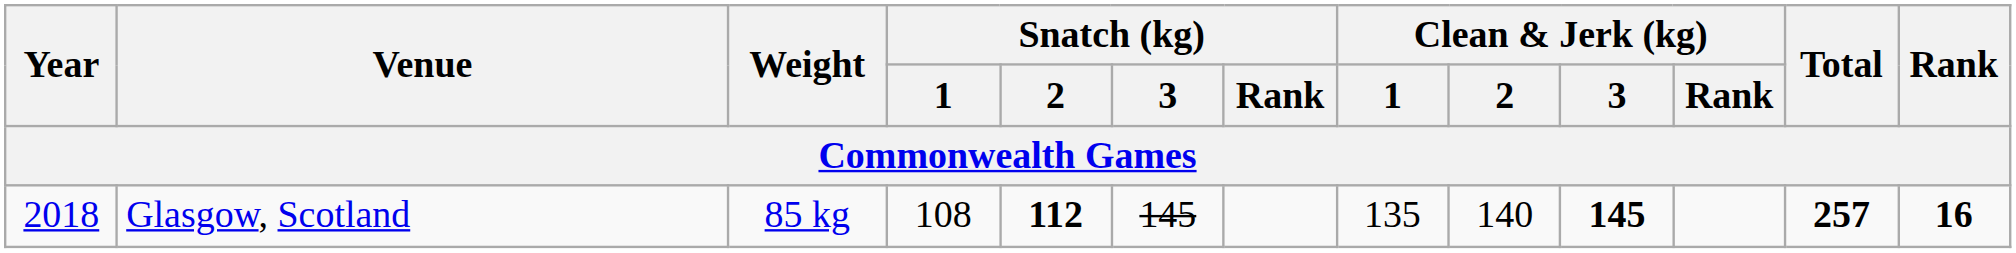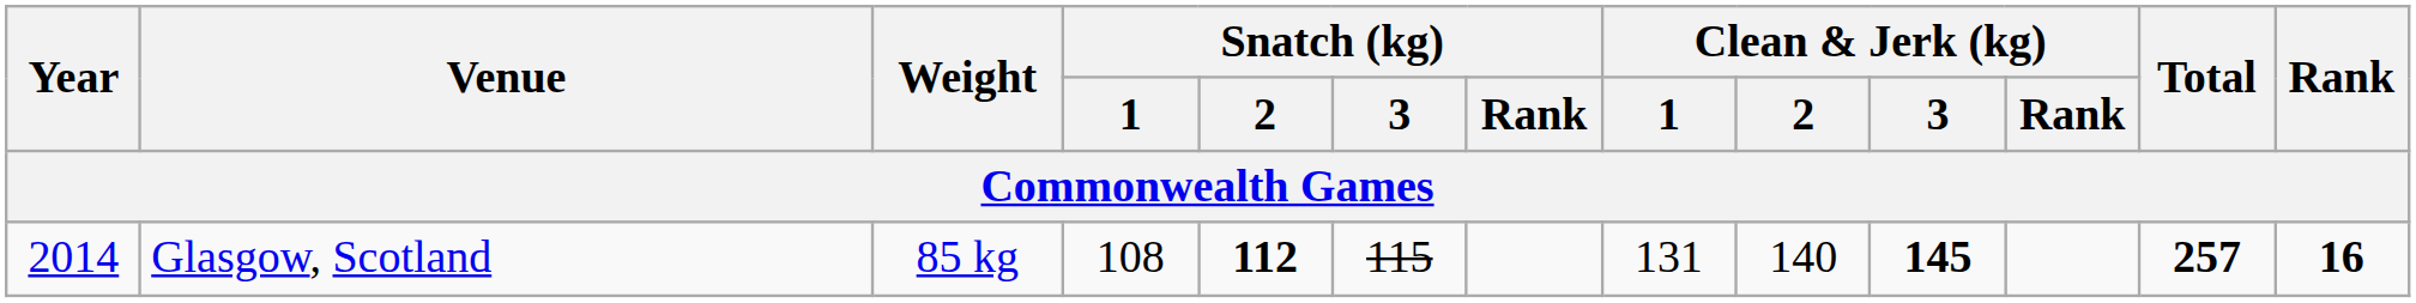 <table class = "wikitable" style="text-align:center;">
 <tr>
 <th rowspan=2 width=40>Year</th>
 <th rowspan=2 width=250>Venue</th>
 <th rowspan=2 width=60>Weight</th>
 <th colspan=4>Snatch (kg)</th>
 <th colspan=4>Clean & Jerk (kg)</th>
 <th rowspan=2 width=40>Total</th>
 <th rowspan=2 width=40>Rank</th>
 </tr>
 <tr>
 <th width=40>1</th>
 <th width=40>2</th>
 <th width=40>3</th>
 <th width=40>Rank</th>
 <th width=40>1</th>
 <th width=40>2</th>
 <th width=40>3</th>
 <th width=40>Rank</th>
 </tr>
 <tr>
 <th colspan=13><a href='#'>Commonwealth Games</a></th>
 </tr>
 <tr>
-<td><a href='#'>2018</a></td>
+<td><a href='#'>2014</a></td>
 <td align=left> <a href='#'>Glasgow</a>, <a href='#'>Scotland</a></td>
 <td><a href='#'>85 kg</a></td>
 <td>108</td>
 <td><strong>112</strong></td>
-<td><s>145</s></td>
+<td><s>115</s></td>
 <td></td>
-<td>135</td>
+<td>131</td>
 <td>140</td>
 <td><strong>145</strong></td>
 <td></td>
 <td><strong>257</strong></td>
 <td><strong>16</strong></td>
 </tr>
 </table>
